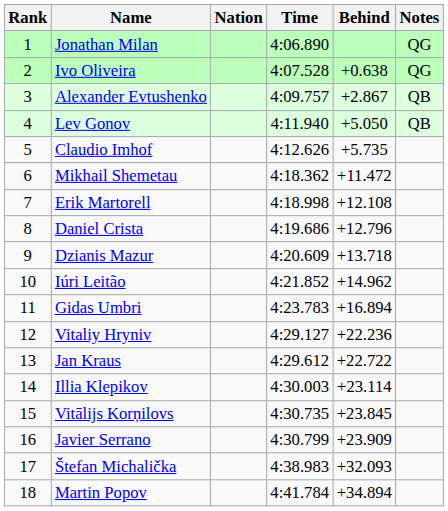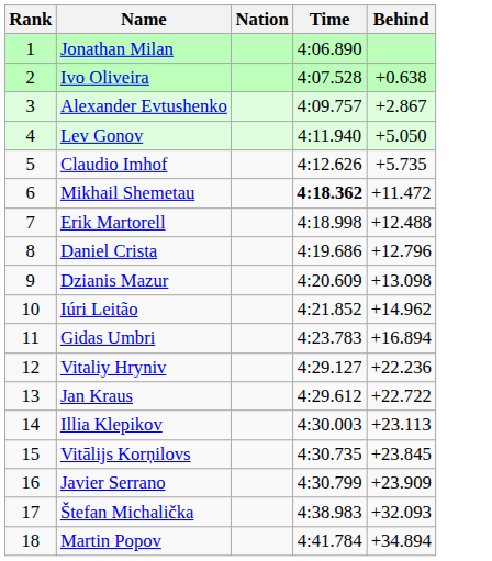 <table class="wikitable sortable" style="text-align:center">
 <tr>
 <th>Rank</th>
 <th>Name</th>
 <th>Nation</th>
 <th>Time</th>
 <th>Behind</th>
-<th>Notes</th>
 </tr>
 <tr bgcolor=bbffbb>
 <td>1</td>
 <td align=left><a href='#'>Jonathan Milan</a></td>
 <td align=left></td>
 <td>4:06.890</td>
 <td></td>
-<td>QG</td>
 </tr>
 <tr bgcolor=bbffbb>
 <td>2</td>
 <td align=left><a href='#'>Ivo Oliveira</a></td>
 <td align=left></td>
 <td>4:07.528</td>
 <td>+0.638</td>
-<td>QG</td>
 </tr>
 <tr bgcolor=ddffdd>
 <td>3</td>
 <td align=left><a href='#'>Alexander Evtushenko</a></td>
 <td align=left></td>
 <td>4:09.757</td>
 <td>+2.867</td>
-<td>QB</td>
 </tr>
 <tr bgcolor=ddffdd>
 <td>4</td>
 <td align=left><a href='#'>Lev Gonov</a></td>
 <td align=left></td>
 <td>4:11.940</td>
 <td>+5.050</td>
-<td>QB</td>
 </tr>
 <tr>
 <td>5</td>
 <td align=left><a href='#'>Claudio Imhof</a></td>
 <td align=left></td>
 <td>4:12.626</td>
 <td>+5.735</td>
-<td></td>
 </tr>
 <tr>
 <td>6</td>
 <td align=left><a href='#'>Mikhail Shemetau</a></td>
 <td align=left></td>
-<td>4:18.362</td>
+<td><strong>4:18.362</strong></td>
 <td>+11.472</td>
-<td></td>
 </tr>
 <tr>
 <td>7</td>
 <td align=left><a href='#'>Erik Martorell</a></td>
 <td align=left></td>
 <td>4:18.998</td>
-<td>+12.108</td>
-<td></td>
+<td>+12.488</td>
 </tr>
 <tr>
 <td>8</td>
 <td align=left><a href='#'>Daniel Crista</a></td>
 <td align=left></td>
 <td>4:19.686</td>
 <td>+12.796</td>
-<td></td>
 </tr>
 <tr>
 <td>9</td>
 <td align=left><a href='#'>Dzianis Mazur</a></td>
 <td align=left></td>
 <td>4:20.609</td>
-<td>+13.718</td>
-<td></td>
+<td>+13.098</td>
 </tr>
 <tr>
 <td>10</td>
 <td align=left><a href='#'>Iúri Leitão</a></td>
 <td align=left></td>
 <td>4:21.852</td>
 <td>+14.962</td>
-<td></td>
 </tr>
 <tr>
 <td>11</td>
 <td align=left><a href='#'>Gidas Umbri</a></td>
 <td align=left></td>
 <td>4:23.783</td>
 <td>+16.894</td>
-<td></td>
 </tr>
 <tr>
 <td>12</td>
 <td align=left><a href='#'>Vitaliy Hryniv</a></td>
 <td align=left></td>
 <td>4:29.127</td>
 <td>+22.236</td>
-<td></td>
 </tr>
 <tr>
 <td>13</td>
 <td align=left><a href='#'>Jan Kraus</a></td>
 <td align=left></td>
 <td>4:29.612</td>
 <td>+22.722</td>
-<td></td>
 </tr>
 <tr>
 <td>14</td>
 <td align=left><a href='#'>Illia Klepikov</a></td>
 <td align=left></td>
 <td>4:30.003</td>
-<td>+23.114</td>
-<td></td>
+<td>+23.113</td>
 </tr>
 <tr>
 <td>15</td>
 <td align=left><a href='#'>Vitālijs Korņilovs</a></td>
 <td align=left></td>
 <td>4:30.735</td>
 <td>+23.845</td>
-<td></td>
 </tr>
 <tr>
 <td>16</td>
 <td align=left><a href='#'>Javier Serrano</a></td>
 <td align=left></td>
 <td>4:30.799</td>
 <td>+23.909</td>
-<td></td>
 </tr>
 <tr>
 <td>17</td>
 <td align=left><a href='#'>Štefan Michalička</a></td>
 <td align=left></td>
 <td>4:38.983</td>
 <td>+32.093</td>
-<td></td>
 </tr>
 <tr>
 <td>18</td>
 <td align=left><a href='#'>Martin Popov</a></td>
 <td align=left></td>
 <td>4:41.784</td>
 <td>+34.894</td>
-<td></td>
 </tr>
 </table>
